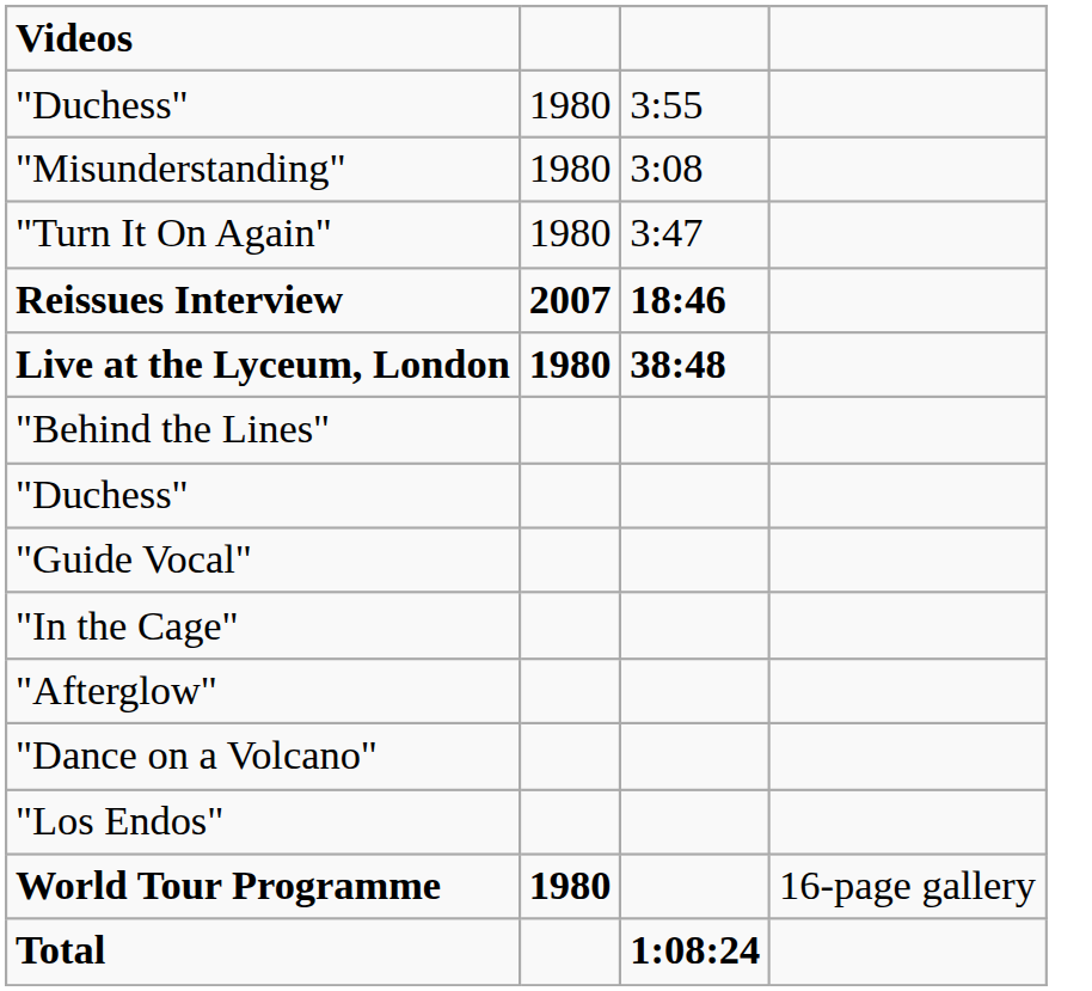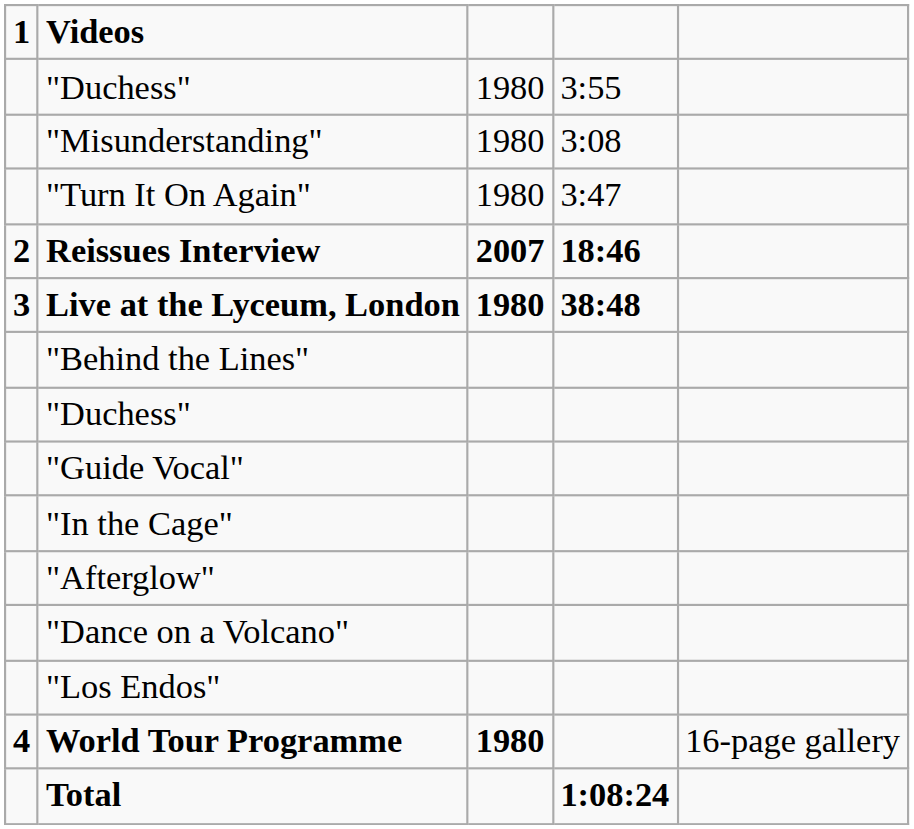 <table class="wikitable">
 <tr>
+<td><strong>1</strong></td>
 <td><strong>Videos</strong></td>
 <td></td>
 <td></td>
 <td></td>
 </tr>
 <tr>
+<td></td>
 <td>"Duchess"</td>
 <td>1980</td>
 <td>3:55</td>
 <td></td>
 </tr>
 <tr>
+<td></td>
 <td>"Misunderstanding"</td>
 <td>1980</td>
 <td>3:08</td>
 <td></td>
 </tr>
 <tr>
+<td></td>
 <td>"Turn It On Again"</td>
 <td>1980</td>
 <td>3:47</td>
 <td></td>
 </tr>
 <tr>
+<td><strong>2</strong></td>
 <td><strong>Reissues Interview</strong></td>
 <td><strong>2007</strong></td>
 <td><strong>18:46</strong></td>
 <td></td>
 </tr>
 <tr>
+<td><strong>3</strong></td>
 <td><strong>Live at the Lyceum, London</strong></td>
 <td><strong>1980</strong></td>
 <td><strong>38:48</strong></td>
 <td></td>
 </tr>
 <tr>
+<td></td>
 <td>"Behind the Lines"</td>
 <td></td>
 <td></td>
 <td></td>
 </tr>
 <tr>
+<td></td>
 <td>"Duchess"</td>
 <td></td>
 <td></td>
 <td></td>
 </tr>
 <tr>
+<td></td>
 <td>"Guide Vocal"</td>
 <td></td>
 <td></td>
 <td></td>
 </tr>
 <tr>
+<td></td>
 <td>"In the Cage"</td>
 <td></td>
 <td></td>
 <td></td>
 </tr>
 <tr>
+<td></td>
 <td>"Afterglow"</td>
 <td></td>
 <td></td>
 <td></td>
 </tr>
 <tr>
+<td></td>
 <td>"Dance on a Volcano"</td>
 <td></td>
 <td></td>
 <td></td>
 </tr>
 <tr>
+<td></td>
 <td>"Los Endos"</td>
 <td></td>
 <td></td>
 <td></td>
 </tr>
 <tr>
+<td><strong>4</strong></td>
 <td><strong>World Tour Programme</strong></td>
 <td><strong>1980</strong></td>
 <td></td>
 <td>16-page gallery</td>
 </tr>
 <tr>
+<td></td>
 <td><strong>Total</strong></td>
 <td></td>
 <td><strong>1:08:24</strong></td>
 <td></td>
 </tr>
 </table>
